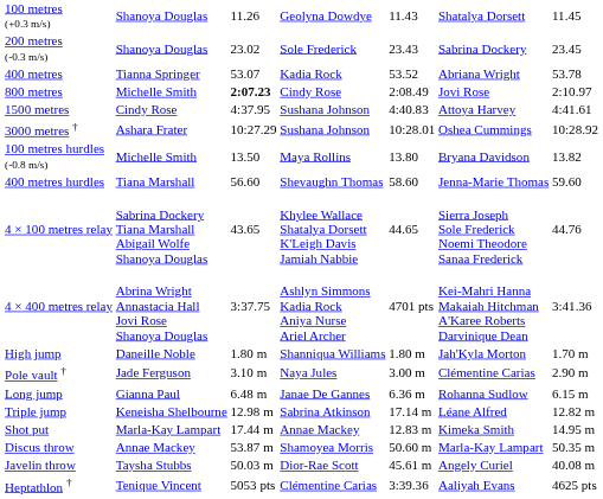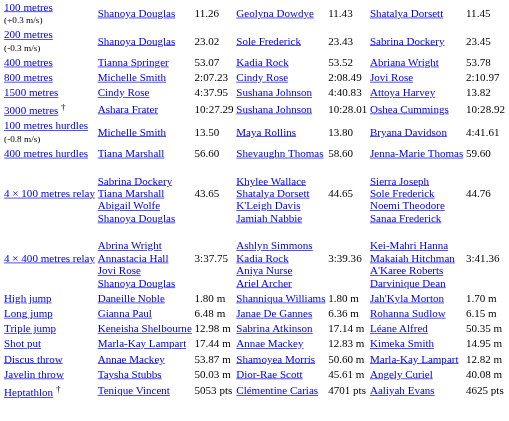 <table>
 <tr>
 <td><a href='#'>100 metres</a> <br> <small>(+0.3 m/s)</small></td>
 <td align=left><a href='#'>Shanoya Douglas</a> <br> </td>
 <td>11.26</td>
 <td align=left><a href='#'>Geolyna Dowdye</a> <br> </td>
 <td>11.43</td>
 <td align=left><a href='#'>Shatalya Dorsett</a> <br> </td>
 <td>11.45</td>
 </tr>
 <tr>
 <td><a href='#'>200 metres</a> <br> <small>(-0.3 m/s)</small></td>
 <td align=left><a href='#'>Shanoya Douglas</a> <br> </td>
 <td>23.02</td>
 <td align=left><a href='#'>Sole Frederick</a> <br> </td>
 <td>23.43</td>
 <td align=left><a href='#'>Sabrina Dockery</a> <br> </td>
 <td>23.45</td>
 </tr>
 <tr>
 <td><a href='#'>400 metres</a></td>
 <td align=left><a href='#'>Tianna Springer</a> <br> </td>
 <td>53.07</td>
 <td align=left><a href='#'>Kadia Rock</a> <br> </td>
 <td>53.52</td>
 <td align=left><a href='#'>Abriana Wright</a> <br> </td>
 <td>53.78</td>
 </tr>
 <tr>
 <td><a href='#'>800 metres</a></td>
 <td align=left><a href='#'>Michelle Smith</a> <br> </td>
-<td><strong>2:07.23</strong></td>
+<td>2:07.23</td>
 <td align=left><a href='#'>Cindy Rose</a> <br> </td>
 <td>2:08.49</td>
 <td align=left><a href='#'>Jovi Rose</a> <br> </td>
 <td>2:10.97</td>
 </tr>
 <tr>
 <td><a href='#'>1500 metres</a></td>
 <td align=left><a href='#'>Cindy Rose</a> <br> </td>
 <td>4:37.95</td>
 <td align=left><a href='#'>Sushana Johnson</a> <br> </td>
 <td>4:40.83</td>
 <td align=left><a href='#'>Attoya Harvey</a> <br> </td>
-<td>4:41.61</td>
+<td>13.82</td>
 </tr>
 <tr>
 <td><a href='#'>3000 metres</a> <sup>†</sup></td>
 <td align=left><a href='#'>Ashara Frater</a> <br> </td>
 <td>10:27.29</td>
 <td align=left><a href='#'>Sushana Johnson</a> <br> </td>
 <td>10:28.01</td>
 <td align=left><a href='#'>Oshea Cummings</a> <br> </td>
 <td>10:28.92</td>
 </tr>
 <tr>
 <td><a href='#'>100 metres hurdles</a> <br> <small>(-0.8 m/s)</small></td>
 <td align=left><a href='#'>Michelle Smith</a> <br> </td>
 <td>13.50</td>
 <td align=left><a href='#'>Maya Rollins</a> <br> </td>
 <td>13.80</td>
 <td align=left><a href='#'>Bryana Davidson</a> <br> </td>
-<td>13.82</td>
+<td>4:41.61</td>
 </tr>
 <tr>
 <td><a href='#'>400 metres hurdles</a></td>
 <td align=left><a href='#'>Tiana Marshall</a> <br> </td>
 <td>56.60</td>
 <td align=left><a href='#'>Shevaughn Thomas</a> <br> </td>
 <td>58.60</td>
 <td align=left><a href='#'>Jenna-Marie Thomas</a> <br> </td>
 <td>59.60</td>
 </tr>
 <tr>
 <td><a href='#'>4 × 100 metres relay</a></td>
 <td align=left> <br> <a href='#'>Sabrina Dockery</a><br><a href='#'>Tiana Marshall</a><br><a href='#'>Abigail Wolfe</a><br><a href='#'>Shanoya Douglas</a></td>
 <td>43.65</td>
 <td align=left> <br> <a href='#'>Khylee Wallace</a><br><a href='#'>Shatalya Dorsett</a><br><a href='#'>K'Leigh Davis</a><br><a href='#'>Jamiah Nabbie</a></td>
 <td>44.65</td>
 <td align=left> <br> <a href='#'>Sierra Joseph</a><br><a href='#'>Sole Frederick</a><br><a href='#'>Noemi Theodore</a><br><a href='#'>Sanaa Frederick</a></td>
 <td>44.76</td>
 </tr>
 <tr>
 <td><a href='#'>4 × 400 metres relay</a></td>
 <td align=left> <br> <a href='#'>Abrina Wright</a><br><a href='#'>Annastacia Hall</a><br><a href='#'>Jovi Rose</a><br><a href='#'>Shanoya Douglas</a></td>
 <td>3:37.75</td>
 <td align=left> <br> <a href='#'>Ashlyn Simmons</a><br><a href='#'>Kadia Rock</a><br><a href='#'>Aniya Nurse</a><br><a href='#'>Ariel Archer</a></td>
-<td>4701 pts</td>
+<td>3:39.36</td>
 <td align=left> <br> <a href='#'>Kei-Mahri Hanna</a><br><a href='#'>Makaiah Hitchman</a><br><a href='#'>A'Karee Roberts</a><br><a href='#'>Darvinique Dean</a></td>
 <td>3:41.36</td>
 </tr>
 <tr>
 <td><a href='#'>High jump</a></td>
 <td align=left><a href='#'>Daneille Noble</a> <br> </td>
 <td>1.80 m</td>
 <td align=left><a href='#'>Shanniqua Williams</a> <br> </td>
 <td>1.80 m</td>
 <td align=left><a href='#'>Jah'Kyla Morton</a> <br> </td>
 <td>1.70 m</td>
-</tr>
-<tr>
-<td><a href='#'>Pole vault</a> <sup>†</sup></td>
-<td align=left><a href='#'>Jade Ferguson</a> <br> </td>
-<td>3.10 m </td>
-<td align=left><a href='#'>Naya Jules</a> <br> </td>
-<td>3.00 m</td>
-<td align=left><a href='#'>Clémentine Carias</a> <br> </td>
-<td>2.90 m</td>
 </tr>
 <tr>
 <td><a href='#'>Long jump</a></td>
 <td align=left><a href='#'>Gianna Paul</a> <br> </td>
 <td>6.48 m</td>
 <td align=left><a href='#'>Janae De Gannes</a> <br> </td>
 <td>6.36 m</td>
 <td align=left><a href='#'>Rohanna Sudlow</a> <br> </td>
 <td>6.15 m</td>
 </tr>
 <tr>
 <td><a href='#'>Triple jump</a></td>
 <td align=left><a href='#'>Keneisha Shelbourne</a> <br> </td>
 <td>12.98 m</td>
 <td align=left><a href='#'>Sabrina Atkinson</a> <br> </td>
 <td>17.14 m</td>
 <td align=left><a href='#'>Léane Alfred</a> <br> </td>
-<td>12.82 m</td>
+<td>50.35 m</td>
 </tr>
 <tr>
 <td><a href='#'>Shot put</a></td>
 <td align=left><a href='#'>Marla-Kay Lampart</a> <br> </td>
 <td>17.44 m </td>
 <td align=left><a href='#'>Annae Mackey</a> <br> </td>
 <td>12.83 m</td>
 <td align=left><a href='#'>Kimeka Smith</a> <br> </td>
 <td>14.95 m</td>
 </tr>
 <tr>
 <td><a href='#'>Discus throw</a></td>
 <td align=left><a href='#'>Annae Mackey</a> <br> </td>
 <td>53.87 m</td>
 <td align=left><a href='#'>Shamoyea Morris</a> <br> </td>
 <td>50.60 m</td>
 <td align=left><a href='#'>Marla-Kay Lampart</a> <br> </td>
-<td>50.35 m</td>
+<td>12.82 m</td>
 </tr>
 <tr>
 <td><a href='#'>Javelin throw</a></td>
 <td align=left><a href='#'>Taysha Stubbs</a> <br> </td>
 <td>50.03 m</td>
 <td align=left><a href='#'>Dior-Rae Scott</a> <br> </td>
 <td>45.61 m</td>
 <td align=left><a href='#'>Angely Curiel</a> <br> </td>
 <td>40.08 m</td>
 </tr>
 <tr>
 <td><a href='#'>Heptathlon</a> <sup>†</sup></td>
 <td align=left><a href='#'>Tenique Vincent</a> <br> </td>
 <td>5053 pts</td>
 <td align=left><a href='#'>Clémentine Carias</a> <br> </td>
-<td>3:39.36</td>
+<td>4701 pts</td>
 <td align=left><a href='#'>Aaliyah Evans</a> <br> </td>
 <td>4625 pts</td>
 </tr>
 </table>
